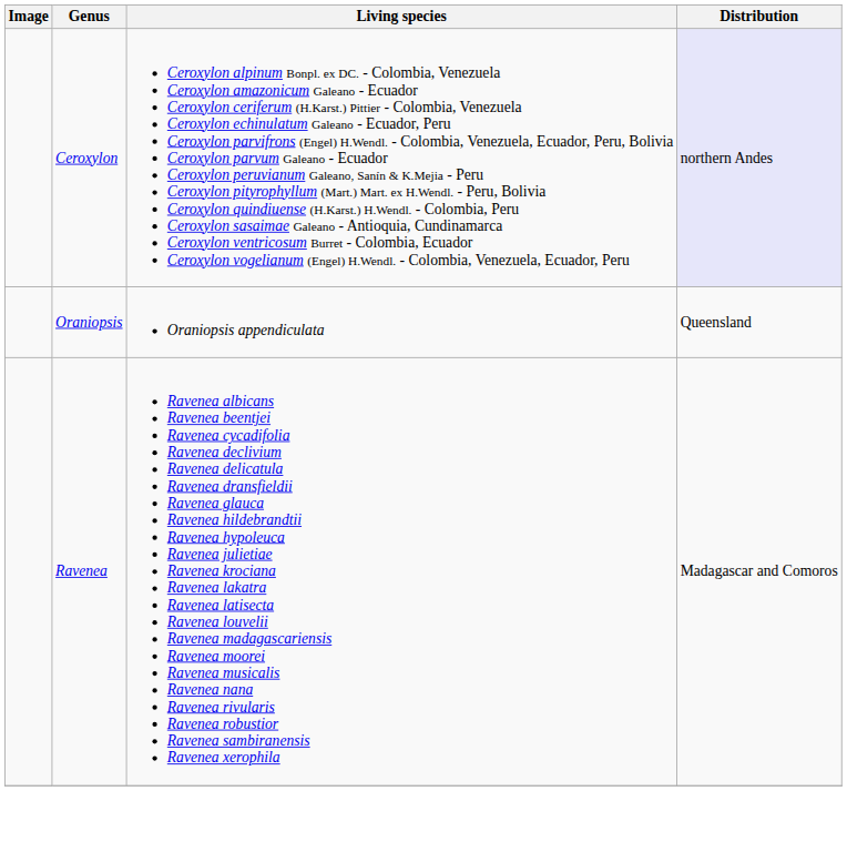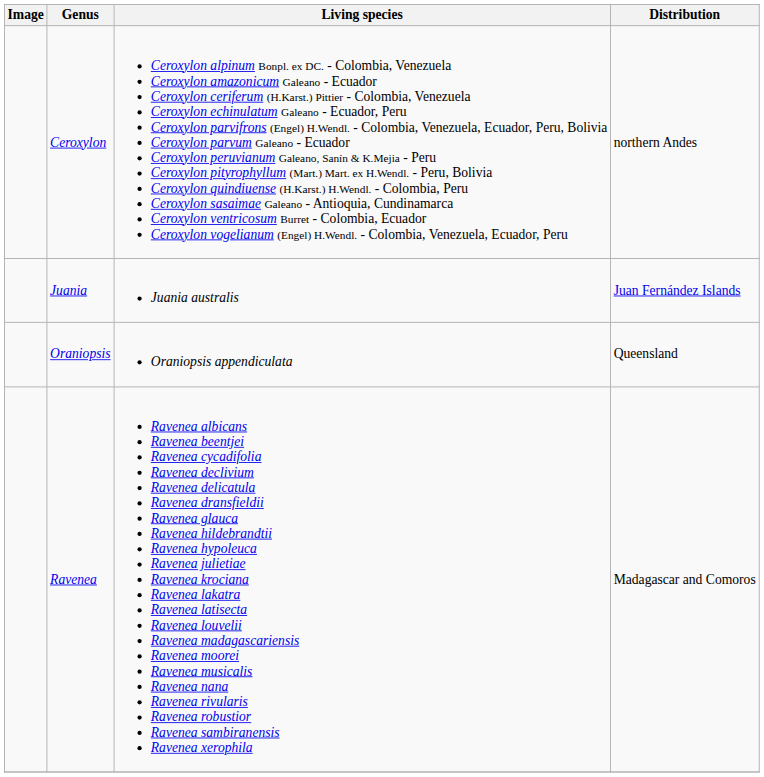 <table class="wikitable">
 <tr>
 <th>Image</th>
 <th>Genus</th>
 <th>Living species</th>
 <th>Distribution</th>
 </tr>
 <tr>
 <td></td>
 <td><em><a href='#'>Ceroxylon</a></em> </td>
 <td><br><ul><li><em><a href='#'>Ceroxylon alpinum</a></em> <small>Bonpl. ex DC.</small> - Colombia, Venezuela</li><li><em><a href='#'>Ceroxylon amazonicum</a></em> <small>Galeano</small> - Ecuador</li><li><em><a href='#'>Ceroxylon ceriferum</a></em> <small>(H.Karst.) Pittier</small> - Colombia, Venezuela</li><li><em><a href='#'>Ceroxylon echinulatum</a></em> <small>Galeano</small> - Ecuador, Peru</li><li><em><a href='#'>Ceroxylon parvifrons</a></em> <small>(Engel) H.Wendl.</small> - Colombia, Venezuela, Ecuador, Peru, Bolivia</li><li><em><a href='#'>Ceroxylon parvum</a></em> <small>Galeano</small> - Ecuador</li><li><em><a href='#'>Ceroxylon peruvianum</a></em> <small>Galeano, Sanín & K.Mejia</small> - Peru</li><li><em><a href='#'>Ceroxylon pityrophyllum</a></em> <small>(Mart.) Mart. ex H.Wendl.</small> - Peru, Bolivia</li><li><em><a href='#'>Ceroxylon quindiuense</a></em> <small>(H.Karst.) H.Wendl.</small> - Colombia, Peru</li><li><em><a href='#'>Ceroxylon sasaimae</a></em> <small>Galeano</small> - Antioquia, Cundinamarca</li><li><em><a href='#'>Ceroxylon ventricosum</a></em> <small>Burret</small> - Colombia, Ecuador</li><li><em><a href='#'>Ceroxylon vogelianum</a></em> <small>(Engel) H.Wendl.</small> - Colombia, Venezuela, Ecuador, Peru</li></ul></td>
-<td style="background: lavender;">northern Andes</td>
+<td>northern Andes</td>
+</tr>
+<tr>
+<td></td>
+<td><em><a href='#'>Juania</a></em> </td>
+<td><br><ul><li><em>Juania australis</em> </li></ul></td>
+<td><a href='#'>Juan Fernández Islands</a></td>
 </tr>
 <tr>
 <td></td>
 <td><em><a href='#'>Oraniopsis</a></em> </td>
 <td><br><ul><li><em>Oraniopsis appendiculata</em> </li></ul></td>
 <td>Queensland</td>
 </tr>
 <tr>
 <td></td>
 <td><em><a href='#'>Ravenea</a></em> </td>
 <td><br><ul><li><em><a href='#'>Ravenea albicans</a></em> </li><li><em><a href='#'>Ravenea beentjei</a></em> </li><li><em><a href='#'>Ravenea cycadifolia</a></em> </li><li><em><a href='#'>Ravenea declivium</a></em> </li><li><em><a href='#'>Ravenea delicatula</a></em> </li><li><em><a href='#'>Ravenea dransfieldii</a></em> </li><li><em><a href='#'>Ravenea glauca</a></em> </li><li><em><a href='#'>Ravenea hildebrandtii</a></em> </li><li><em><a href='#'>Ravenea hypoleuca</a></em> </li><li><em><a href='#'>Ravenea julietiae</a></em> </li><li><em><a href='#'>Ravenea krociana</a></em> </li><li><em><a href='#'>Ravenea lakatra</a></em> </li><li><em><a href='#'>Ravenea latisecta</a></em> </li><li><em><a href='#'>Ravenea louvelii</a></em> </li><li><em><a href='#'>Ravenea madagascariensis</a></em> </li><li><em><a href='#'>Ravenea moorei</a></em> </li><li><em><a href='#'>Ravenea musicalis</a></em> </li><li><em><a href='#'>Ravenea nana</a></em> </li><li><em><a href='#'>Ravenea rivularis</a></em> </li><li><em><a href='#'>Ravenea robustior</a></em> </li><li><em><a href='#'>Ravenea sambiranensis</a></em> </li><li><em><a href='#'>Ravenea xerophila</a></em> </li></ul></td>
 <td>Madagascar and Comoros</td>
 </tr>
 <tr>
 </tr>
 </table>
